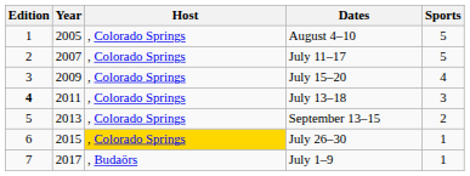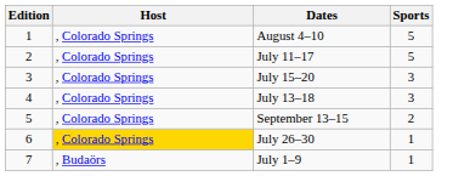 <table class=wikitable>
 <tr>
 <th width=20>Edition</th>
-<th width=20>Year</th>
 <th width=240>Host</th>
 <th width=160>Dates</th>
 <th width=20>Sports</th>
 </tr>
 <tr>
 <td align=center>1</td>
-<td>2005</td>
 <td>, <a href='#'>Colorado Springs</a></td>
 <td>August 4–10</td>
 <td align=center>5</td>
 </tr>
 <tr>
 <td align=center>2</td>
-<td>2007</td>
 <td>, <a href='#'>Colorado Springs</a></td>
 <td>July 11–17</td>
 <td align=center>5</td>
 </tr>
 <tr>
 <td align=center>3</td>
-<td>2009</td>
 <td>, <a href='#'>Colorado Springs</a></td>
 <td>July 15–20</td>
-<td align=center>4</td>
+<td align=center>3</td>
 </tr>
 <tr>
-<td align=center><strong>4</strong></td>
-<td>2011</td>
+<td align=center>4</td>
 <td>, <a href='#'>Colorado Springs</a></td>
 <td>July 13–18</td>
 <td align=center>3 </td>
 </tr>
 <tr>
 <td align=center>5</td>
-<td>2013</td>
 <td>, <a href='#'>Colorado Springs</a></td>
 <td>September 13–15</td>
 <td align=center>2</td>
 </tr>
 <tr>
 <td align=center>6</td>
-<td>2015</td>
 <td style="background: gold;">, <a href='#'>Colorado Springs</a></td>
 <td>July 26–30</td>
 <td align=center>1</td>
 </tr>
 <tr>
 <td align=center>7</td>
-<td>2017</td>
 <td>, <a href='#'>Budaörs</a></td>
 <td>July 1–9</td>
 <td align=center>1 </td>
 </tr>
 </table>
